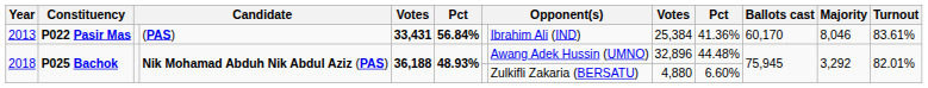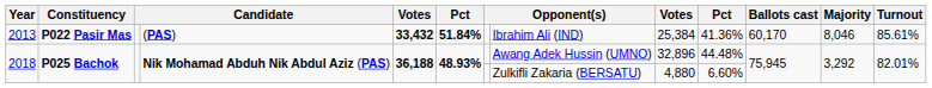 <table class="wikitable" style="margin:0.5em ; font-size:95%">
 <tr>
 <th>Year</th>
 <th>Constituency</th>
 <th colspan=2>Candidate</th>
 <th>Votes</th>
 <th>Pct</th>
 <th colspan=2>Opponent(s)</th>
 <th>Votes</th>
 <th>Pct</th>
 <th>Ballots cast</th>
 <th>Majority</th>
 <th>Turnout</th>
 </tr>
 <tr>
 <td><a href='#'>2013</a></td>
 <td><strong>P022 <a href='#'>Pasir Mas</a></strong></td>
 <td></td>
 <td> (<a href='#'><strong>PAS</strong></a>)</td>
-<td align="right"><strong>33,431</strong></td>
-<td><strong>56.84%</strong></td>
+<td align="right"><strong>33,432</strong></td>
+<td><strong>51.84%</strong></td>
 <td></td>
 <td><a href='#'>Ibrahim Ali</a> (<a href='#'>IND</a>)</td>
 <td align="right">25,384</td>
 <td>41.36%</td>
 <td>60,170</td>
 <td>8,046</td>
-<td>83.61%</td>
+<td>85.61%</td>
 </tr>
 <tr>
 <td rowspan=2><a href='#'>2018</a></td>
 <td rowspan=2><strong>P025 <a href='#'>Bachok</a></strong></td>
 <td rowspan=2 ></td>
 <td rowspan=2><strong>Nik Mohamad Abduh Nik Abdul Aziz</strong> (<strong><a href='#'>PAS</a></strong>)</td>
 <td rowspan=2 align="right"><strong>36,188</strong></td>
 <td rowspan=2><strong>48.93%</strong></td>
 <td></td>
 <td><a href='#'>Awang Adek Hussin</a> (<a href='#'>UMNO</a>)</td>
 <td align="right">32,896</td>
 <td>44.48%</td>
 <td rowspan=2>75,945</td>
 <td rowspan=2>3,292</td>
 <td rowspan=2>82.01%</td>
 </tr>
 <tr>
 <td></td>
 <td>Zulkifli Zakaria (<a href='#'>BERSATU</a>)</td>
 <td align="right">4,880</td>
 <td align=right>6.60%</td>
 </tr>
 </table>
